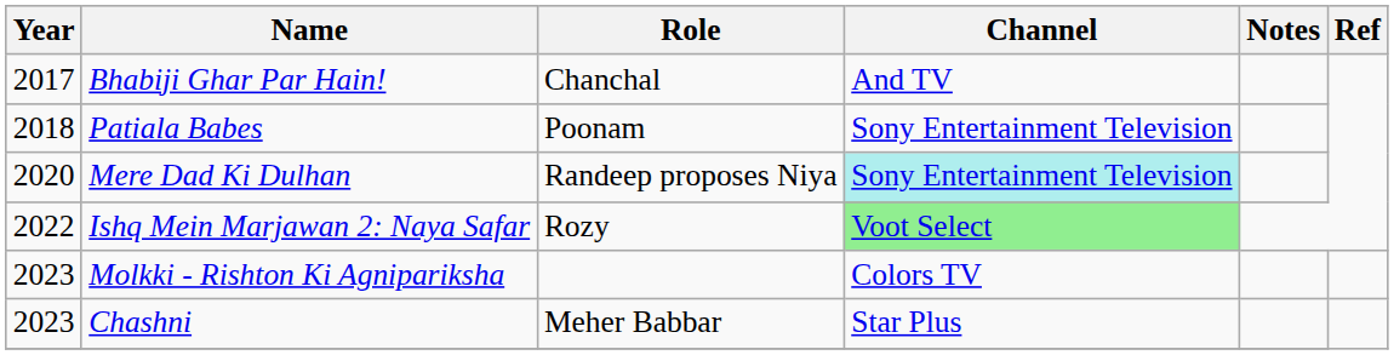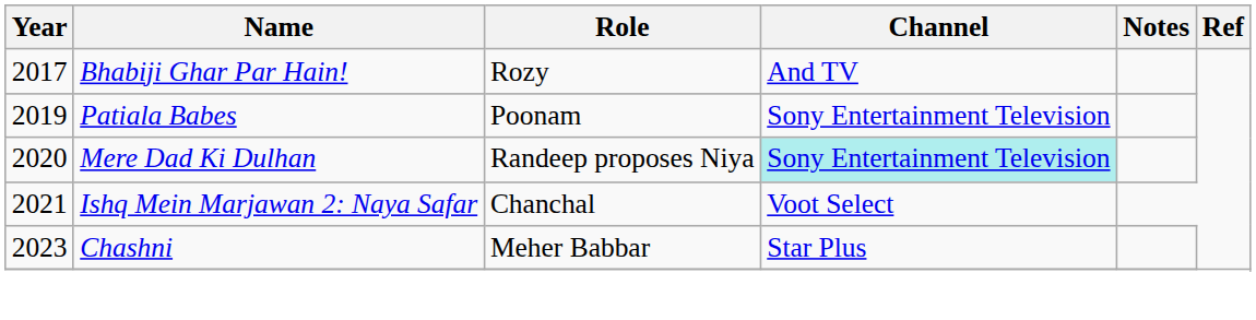 <table class="wikitable">
 <tr>
 <th>Year</th>
 <th>Name</th>
 <th>Role</th>
 <th>Channel</th>
 <th>Notes</th>
 <th>Ref</th>
 </tr>
 <tr>
 <td>2017</td>
 <td><em><a href='#'>Bhabiji Ghar Par Hain!</a></em></td>
-<td>Chanchal</td>
+<td>Rozy</td>
 <td><a href='#'>And TV</a></td>
 <td></td>
 </tr>
 <tr>
-<td>2018</td>
+<td>2019</td>
 <td><em><a href='#'>Patiala Babes</a></em></td>
 <td>Poonam</td>
 <td><a href='#'>Sony Entertainment Television</a></td>
 <td></td>
 </tr>
 <tr>
 <td>2020</td>
 <td><em><a href='#'>Mere Dad Ki Dulhan</a></em></td>
 <td>Randeep proposes Niya</td>
 <td style="background: paleturquoise;"><a href='#'>Sony Entertainment Television</a></td>
 <td></td>
 </tr>
 <tr>
-<td>2022</td>
+<td>2021</td>
 <td><em><a href='#'>Ishq Mein Marjawan 2: Naya Safar</a></em></td>
-<td>Rozy</td>
-<td style="background: lightgreen;"><a href='#'>Voot Select</a></td>
-</tr>
-<tr>
-<td>2023</td>
-<td><em><a href='#'>Molkki - Rishton Ki Agnipariksha</a></em></td>
-<td></td>
-<td><a href='#'>Colors TV</a></td>
-<td></td>
-<td></td>
+<td>Chanchal</td>
+<td><a href='#'>Voot Select</a></td>
 </tr>
 <tr>
 <td>2023</td>
 <td><em><a href='#'> Chashni</a></em></td>
 <td>Meher Babbar</td>
 <td><a href='#'>Star Plus</a></td>
 <td></td>
 </tr>
 <tr>
 </tr>
 </table>
